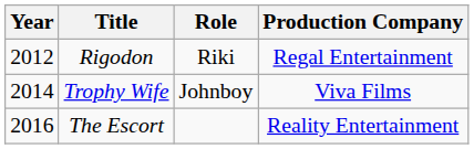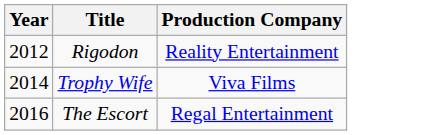 <table class="wikitable sortable" style="text-align:center">
 <tr>
 <th>Year</th>
 <th>Title</th>
-<th>Role</th>
 <th class="unsortable">Production Company</th>
 </tr>
 <tr>
 <td>2012</td>
 <td><em>Rigodon</em></td>
-<td>Riki</td>
-<td><a href='#'>Regal Entertainment</a></td>
+<td><a href='#'>Reality Entertainment</a></td>
 </tr>
 <tr>
 <td>2014</td>
 <td><em><a href='#'>Trophy Wife</a></em></td>
-<td>Johnboy</td>
 <td><a href='#'>Viva Films</a></td>
 </tr>
 <tr>
 <td>2016</td>
 <td><em>The Escort</em></td>
-<td></td>
-<td><a href='#'>Reality Entertainment</a></td>
+<td><a href='#'>Regal Entertainment</a></td>
 </tr>
 </table>
